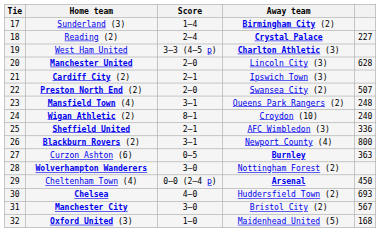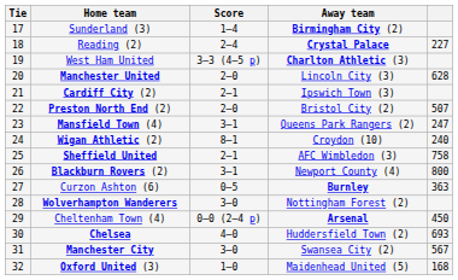 <table class="wikitable" style="width: 600px; background:WhiteSmoke; text-align:center; font-size:100%">
 <tr>
 <th>Tie</th>
 <th>Home team</th>
 <th>Score</th>
 <th>Away team</th>
 <th></th>
 </tr>
 <tr>
 <td>17</td>
 <td><a href='#'>Sunderland</a> (3)</td>
 <td>1–4</td>
 <td><strong><a href='#'>Birmingham City</a></strong> (2)</td>
 <td></td>
 </tr>
 <tr>
 <td>18</td>
 <td><a href='#'>Reading</a> (2)</td>
 <td>2–4</td>
 <td><strong><a href='#'>Crystal Palace</a></strong></td>
 <td>227</td>
 </tr>
 <tr>
 <td>19</td>
 <td><a href='#'>West Ham United</a></td>
 <td>3–3 (4–5 <a href='#'>p</a>)</td>
 <td><strong><a href='#'>Charlton Athletic</a></strong> (3)</td>
 <td></td>
 </tr>
 <tr>
 <td>20</td>
 <td><strong><a href='#'>Manchester United</a></strong></td>
 <td>2–0</td>
 <td><a href='#'>Lincoln City</a> (3)</td>
 <td>628</td>
 </tr>
 <tr>
 <td>21</td>
 <td><strong><a href='#'>Cardiff City</a></strong> (2)</td>
 <td>2–1</td>
 <td><a href='#'>Ipswich Town</a> (3)</td>
 <td></td>
 </tr>
 <tr>
 <td>22</td>
 <td><strong><a href='#'>Preston North End</a></strong> (2)</td>
 <td>2–0</td>
-<td><a href='#'>Swansea City</a> (2)</td>
+<td><a href='#'>Bristol City</a> (2)</td>
 <td>507</td>
 </tr>
 <tr>
 <td>23</td>
 <td><strong><a href='#'>Mansfield Town</a></strong> (4)</td>
 <td>3–1</td>
 <td><a href='#'>Queens Park Rangers</a> (2)</td>
-<td>248</td>
+<td>247</td>
 </tr>
 <tr>
 <td>24</td>
 <td><strong><a href='#'>Wigan Athletic</a></strong> (2)</td>
 <td>8–1</td>
 <td><a href='#'>Croydon</a> (10)</td>
 <td>240</td>
 </tr>
 <tr>
 <td>25</td>
 <td><strong><a href='#'>Sheffield United</a></strong></td>
 <td>2–1</td>
 <td><a href='#'>AFC Wimbledon</a> (3)</td>
-<td>336</td>
+<td>758</td>
 </tr>
 <tr>
 <td>26</td>
 <td><strong><a href='#'>Blackburn Rovers</a></strong> (2)</td>
 <td>3–1</td>
 <td><a href='#'>Newport County</a> (4)</td>
 <td>800</td>
 </tr>
 <tr>
 <td>27</td>
 <td><a href='#'>Curzon Ashton</a> (6)</td>
 <td>0–5</td>
 <td><strong><a href='#'>Burnley</a></strong></td>
 <td>363</td>
 </tr>
 <tr>
 <td>28</td>
 <td><strong><a href='#'>Wolverhampton Wanderers</a></strong></td>
 <td>3–0</td>
 <td><a href='#'>Nottingham Forest</a> (2)</td>
 <td></td>
 </tr>
 <tr>
 <td>29</td>
 <td><a href='#'>Cheltenham Town</a> (4)</td>
 <td>0–0 (2–4 <a href='#'>p</a>)</td>
 <td><strong><a href='#'>Arsenal</a></strong></td>
 <td>450</td>
 </tr>
 <tr>
 <td>30</td>
 <td><strong><a href='#'>Chelsea</a></strong></td>
 <td>4–0</td>
 <td><a href='#'>Huddersfield Town</a> (2)</td>
 <td>693</td>
 </tr>
 <tr>
 <td>31</td>
 <td><strong><a href='#'>Manchester City</a></strong></td>
 <td>3–0</td>
-<td><a href='#'>Bristol City</a> (2)</td>
+<td><a href='#'>Swansea City</a> (2)</td>
 <td>567</td>
 </tr>
 <tr>
 <td>32</td>
 <td><strong><a href='#'>Oxford United</a></strong> (3)</td>
 <td>1–0</td>
 <td><a href='#'>Maidenhead United</a> (5)</td>
 <td>168</td>
 </tr>
 </table>
